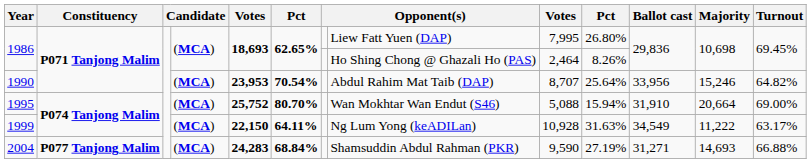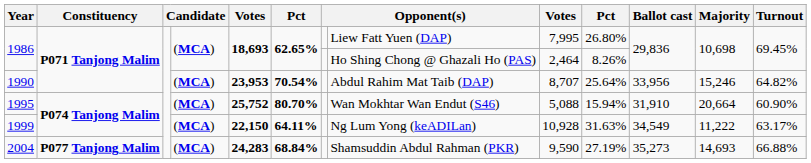 <table class="wikitable" style="margin:0.5em ; font-size:95%">
 <tr>
 <th>Year</th>
 <th>Constituency</th>
 <th colspan=2>Candidate</th>
 <th>Votes</th>
 <th>Pct</th>
 <th colspan=2>Opponent(s)</th>
 <th>Votes</th>
 <th>Pct</th>
 <th>Ballot cast</th>
 <th>Majority</th>
 <th>Turnout</th>
 </tr>
 <tr>
 <td rowspan="2"><a href='#'>1986</a></td>
 <td rowspan=3><strong>P071 <a href='#'>Tanjong Malim</a></strong></td>
 <td rowspan="6" ></td>
 <td rowspan="2"> (<strong><a href='#'>MCA</a></strong>)</td>
 <td rowspan="2" align=right><strong>18,693</strong></td>
 <td rowspan="2"><strong>62.65%</strong></td>
 <td></td>
 <td>Liew Fatt Yuen (<a href='#'>DAP</a>)</td>
 <td align=right>7,995</td>
 <td>26.80%</td>
 <td rowspan="2">29,836</td>
 <td rowspan="2">10,698</td>
 <td rowspan="2">69.45%</td>
 </tr>
 <tr>
 <td></td>
 <td>Ho Shing Chong @ Ghazali Ho (<a href='#'>PAS</a>)</td>
 <td align=right>2,464</td>
 <td align=right>8.26%</td>
 </tr>
 <tr>
 <td><a href='#'>1990</a></td>
 <td> (<strong><a href='#'>MCA</a></strong>)</td>
 <td align=right><strong>23,953</strong></td>
 <td><strong>70.54%</strong></td>
 <td></td>
 <td>Abdul Rahim Mat Taib (<a href='#'>DAP</a>)</td>
 <td align=right>8,707</td>
 <td>25.64%</td>
 <td>33,956</td>
 <td>15,246</td>
 <td>64.82%</td>
 </tr>
 <tr>
 <td><a href='#'>1995</a></td>
 <td rowspan=2><strong>P074 <a href='#'>Tanjong Malim</a></strong></td>
 <td> (<strong><a href='#'>MCA</a></strong>)</td>
 <td align=right><strong>25,752</strong></td>
 <td><strong>80.70%</strong></td>
 <td></td>
 <td>Wan Mokhtar Wan Endut (<a href='#'>S46</a>)</td>
 <td align=right>5,088</td>
 <td>15.94%</td>
 <td>31,910</td>
 <td>20,664</td>
-<td>69.00%</td>
+<td>60.90%</td>
 </tr>
 <tr>
 <td><a href='#'>1999</a></td>
 <td> (<strong><a href='#'>MCA</a></strong>)</td>
 <td align=right><strong>22,150</strong></td>
 <td><strong>64.11%</strong></td>
 <td></td>
 <td>Ng Lum Yong (<a href='#'>keADILan</a>)</td>
 <td align=right>10,928</td>
 <td>31.63%</td>
 <td>34,549</td>
 <td>11,222</td>
 <td>63.17%</td>
 </tr>
 <tr>
 <td><a href='#'>2004</a></td>
 <td><strong>P077 <a href='#'>Tanjong Malim</a></strong></td>
 <td> (<strong><a href='#'>MCA</a></strong>)</td>
 <td align=right><strong>24,283</strong></td>
 <td><strong>68.84%</strong></td>
 <td></td>
 <td>Shamsuddin Abdul Rahman (<a href='#'>PKR</a>)</td>
 <td align=right>9,590</td>
 <td>27.19%</td>
-<td>31,271</td>
+<td>35,273</td>
 <td>14,693</td>
 <td>66.88%</td>
 </tr>
 </table>
